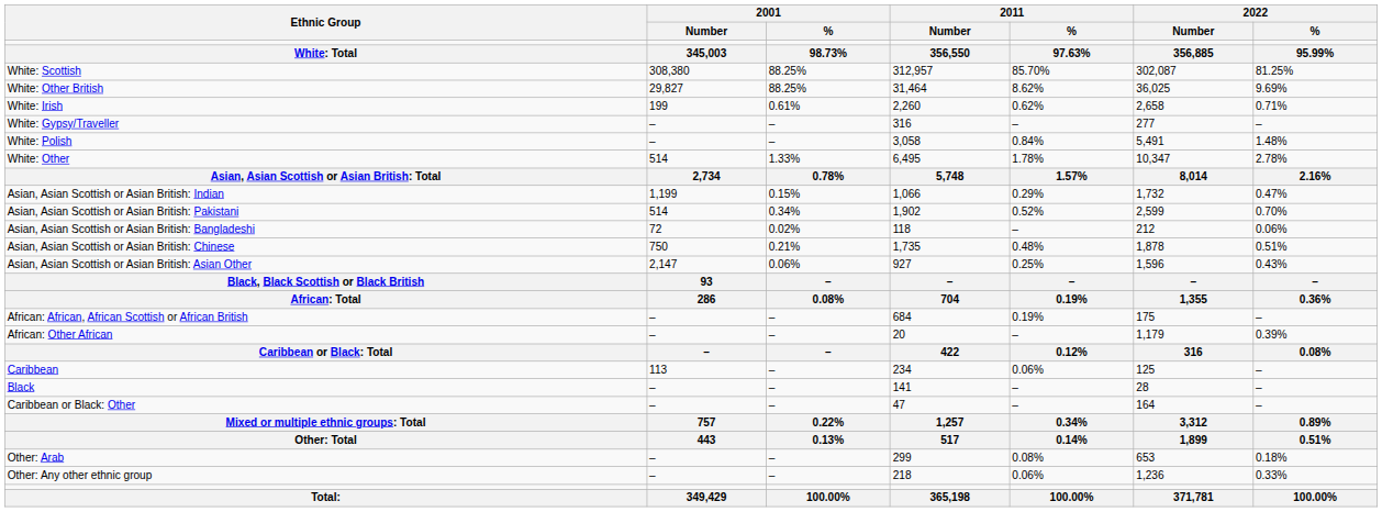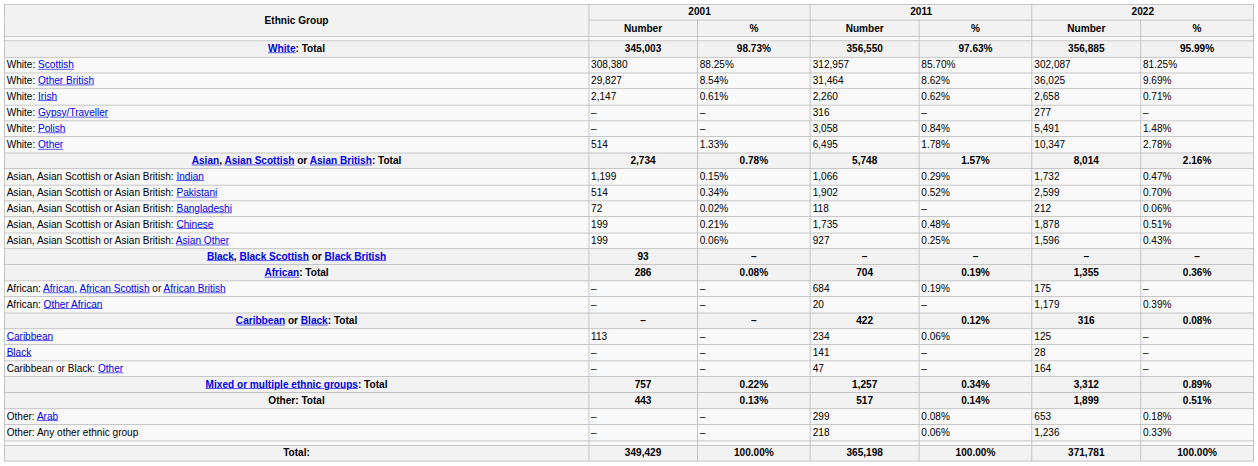 <table class="wikitable sortable" width="100%">
 <tr>
 <th rowspan="2">Ethnic Group</th>
 <th colspan="2">2001</th>
 <th colspan="2">2011</th>
 <th colspan="2">2022</th>
 </tr>
 <tr>
 <th>Number</th>
 <th>%</th>
 <th>Number</th>
 <th>%</th>
 <th>Number</th>
 <th>%</th>
 </tr>
 <tr>
 <td></td>
 <td></td>
 <td></td>
 <td></td>
 <td></td>
 <td></td>
 <td></td>
 </tr>
 <tr>
 <th><a href='#'>White</a>: Total</th>
 <th>345,003</th>
 <th>98.73%</th>
 <th>356,550</th>
 <th>97.63%</th>
 <th>356,885</th>
 <th>95.99%</th>
 </tr>
 <tr>
 <td>White: <a href='#'>Scottish</a></td>
 <td>308,380</td>
 <td>88.25%</td>
 <td>312,957</td>
 <td>85.70%</td>
 <td>302,087</td>
 <td>81.25%</td>
 </tr>
 <tr>
 <td>White: <a href='#'>Other British</a></td>
 <td>29,827</td>
-<td>88.25%</td>
+<td>8.54%</td>
 <td>31,464</td>
 <td>8.62%</td>
 <td>36,025</td>
 <td>9.69%</td>
 </tr>
 <tr>
 <td>White: <a href='#'>Irish</a></td>
-<td>199</td>
+<td>2,147</td>
 <td>0.61%</td>
 <td>2,260</td>
 <td>0.62%</td>
 <td>2,658</td>
 <td>0.71%</td>
 </tr>
 <tr>
 <td>White: <a href='#'>Gypsy/Traveller</a></td>
 <td>–</td>
 <td>–</td>
 <td>316</td>
 <td>–</td>
 <td>277</td>
 <td>–</td>
 </tr>
 <tr>
 <td>White: <a href='#'>Polish</a></td>
 <td>–</td>
 <td>–</td>
 <td>3,058</td>
 <td>0.84%</td>
 <td>5,491</td>
 <td>1.48%</td>
 </tr>
 <tr>
 <td>White: <a href='#'>Other</a></td>
 <td>514</td>
 <td>1.33%</td>
 <td>6,495</td>
 <td>1.78%</td>
 <td>10,347</td>
 <td>2.78%</td>
 </tr>
 <tr>
 <th><a href='#'>Asian</a>, <a href='#'>Asian Scottish</a> or <a href='#'>Asian British</a>: Total</th>
 <th>2,734</th>
 <th>0.78%</th>
 <th>5,748</th>
 <th>1.57%</th>
 <th>8,014</th>
 <th>2.16%</th>
 </tr>
 <tr>
 <td>Asian, Asian Scottish or Asian British: <a href='#'>Indian</a></td>
 <td>1,199</td>
 <td>0.15%</td>
 <td>1,066</td>
 <td>0.29%</td>
 <td>1,732</td>
 <td>0.47%</td>
 </tr>
 <tr>
 <td>Asian, Asian Scottish or Asian British: <a href='#'>Pakistani</a></td>
 <td>514</td>
 <td>0.34%</td>
 <td>1,902</td>
 <td>0.52%</td>
 <td>2,599</td>
 <td>0.70%</td>
 </tr>
 <tr>
 <td>Asian, Asian Scottish or Asian British: <a href='#'>Bangladeshi</a></td>
 <td>72</td>
 <td>0.02%</td>
 <td>118</td>
 <td>–</td>
 <td>212</td>
 <td>0.06%</td>
 </tr>
 <tr>
 <td>Asian, Asian Scottish or Asian British: <a href='#'>Chinese</a></td>
-<td>750</td>
+<td>199</td>
 <td>0.21%</td>
 <td>1,735</td>
 <td>0.48%</td>
 <td>1,878</td>
 <td>0.51%</td>
 </tr>
 <tr>
 <td>Asian, Asian Scottish or Asian British: <a href='#'>Asian Other</a></td>
-<td>2,147</td>
+<td>199</td>
 <td>0.06%</td>
 <td>927</td>
 <td>0.25%</td>
 <td>1,596</td>
 <td>0.43%</td>
 </tr>
 <tr>
 <th><a href='#'>Black</a>, <a href='#'>Black Scottish</a> or <a href='#'>Black British</a></th>
 <th>93</th>
 <th>–</th>
 <th>–</th>
 <th>–</th>
 <th>–</th>
 <th>–</th>
 </tr>
 <tr>
 <th><a href='#'>African</a>: Total</th>
 <th>286</th>
 <th>0.08%</th>
 <th>704</th>
 <th>0.19%</th>
 <th>1,355</th>
 <th>0.36%</th>
 </tr>
 <tr>
 <td>African: <a href='#'>African</a>, <a href='#'>African Scottish</a> or <a href='#'>African British</a></td>
 <td>–</td>
 <td>–</td>
 <td>684</td>
 <td>0.19%</td>
 <td>175</td>
 <td>–</td>
 </tr>
 <tr>
 <td>African: <a href='#'>Other African</a></td>
 <td>–</td>
 <td>–</td>
 <td>20</td>
 <td>–</td>
 <td>1,179</td>
 <td>0.39%</td>
 </tr>
 <tr>
 <th><a href='#'>Caribbean</a> or <a href='#'>Black</a>: Total</th>
 <th>–</th>
 <th>–</th>
 <th>422</th>
 <th>0.12%</th>
 <th>316</th>
 <th>0.08%</th>
 </tr>
 <tr>
 <td><a href='#'>Caribbean</a></td>
 <td>113</td>
 <td>–</td>
 <td>234</td>
 <td>0.06%</td>
 <td>125</td>
 <td>–</td>
 </tr>
 <tr>
 <td><a href='#'>Black</a></td>
 <td>–</td>
 <td>–</td>
 <td>141</td>
 <td>–</td>
 <td>28</td>
 <td>–</td>
 </tr>
 <tr>
 <td>Caribbean or Black: <a href='#'>Other</a></td>
 <td>–</td>
 <td>–</td>
 <td>47</td>
 <td>–</td>
 <td>164</td>
 <td>–</td>
 </tr>
 <tr>
 <th><a href='#'>Mixed or multiple ethnic groups</a>: Total</th>
 <th>757</th>
 <th>0.22%</th>
 <th>1,257</th>
 <th>0.34%</th>
 <th>3,312</th>
 <th>0.89%</th>
 </tr>
 <tr>
 <th>Other: Total</th>
 <th>443</th>
 <th>0.13%</th>
 <th>517</th>
 <th>0.14%</th>
 <th>1,899</th>
 <th>0.51%</th>
 </tr>
 <tr>
 <td>Other: <a href='#'>Arab</a></td>
 <td>–</td>
 <td>–</td>
 <td>299</td>
 <td>0.08%</td>
 <td>653</td>
 <td>0.18%</td>
 </tr>
 <tr>
 <td>Other: Any other ethnic group</td>
 <td>–</td>
 <td>–</td>
 <td>218</td>
 <td>0.06%</td>
 <td>1,236</td>
 <td>0.33%</td>
 </tr>
 <tr>
 <td></td>
 <td></td>
 <td></td>
 <td></td>
 <td></td>
 <td></td>
 <td></td>
 </tr>
 <tr>
 <th>Total:</th>
 <th>349,429</th>
 <th>100.00%</th>
 <th>365,198</th>
 <th>100.00%</th>
 <th>371,781</th>
 <th>100.00%</th>
 </tr>
 </table>
